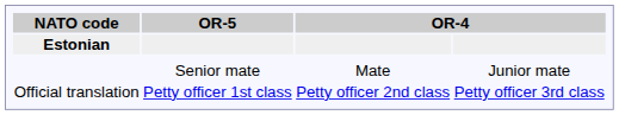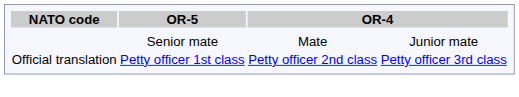 <table style="border:1px solid #8888aa; background-color:#f7f8ff; padding:5px; font-size:95%; margin: 0px 12px 12px 0px;">
 <tr style="background-color:#CCCCCC; text-align:center;">
 <th>NATO code</th>
 <th>OR-5</th>
 <th colspan=2>OR-4</th>
-</tr>
-<tr style="text-align:center; background:#efefef;">
-<th>Estonian</th>
-<td></td>
-<td></td>
-<td></td>
 </tr>
 <tr style="text-align:center;">
 <td rowspan=2><strong></strong></td>
 <td></td>
 <td></td>
 <td></td>
 </tr>
 <tr style="text-align:center;">
 <td>Senior mate</td>
 <td>Mate</td>
 <td>Junior mate</td>
 </tr>
 <tr style="text-align:center;">
 <td>Official translation</td>
 <td><a href='#'>Petty officer 1st class</a></td>
 <td><a href='#'>Petty officer 2nd class</a></td>
 <td><a href='#'>Petty officer 3rd class</a></td>
 </tr>
 </table>
